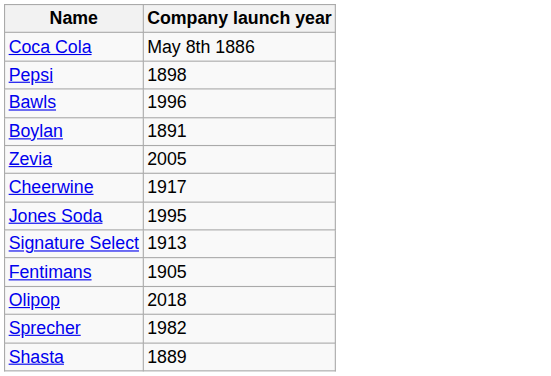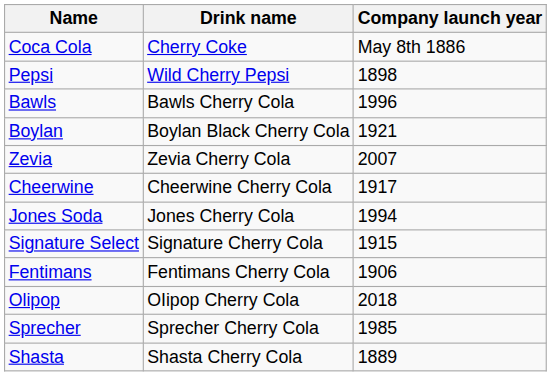 <table class="wikitable">
 <tr>
 <th>Name</th>
+<th>Drink name</th>
 <th>Company launch year</th>
 </tr>
 <tr>
 <td><a href='#'>Coca Cola</a></td>
+<td><a href='#'>Cherry Coke</a></td>
 <td>May 8th 1886</td>
 </tr>
 <tr>
 <td><a href='#'>Pepsi</a></td>
+<td><a href='#'>Wild Cherry Pepsi</a></td>
 <td>1898</td>
 </tr>
 <tr>
 <td><a href='#'>Bawls</a></td>
+<td>Bawls Cherry Cola</td>
 <td>1996</td>
 </tr>
 <tr>
 <td><a href='#'>Boylan</a></td>
-<td>1891</td>
+<td>Boylan Black Cherry Cola</td>
+<td>1921</td>
 </tr>
 <tr>
 <td><a href='#'>Zevia</a></td>
-<td>2005</td>
+<td>Zevia Cherry Cola</td>
+<td>2007</td>
 </tr>
 <tr>
 <td><a href='#'>Cheerwine</a></td>
+<td>Cheerwine Cherry Cola</td>
 <td>1917</td>
 </tr>
 <tr>
 <td><a href='#'>Jones Soda</a></td>
-<td>1995</td>
+<td>Jones Cherry Cola</td>
+<td>1994</td>
 </tr>
 <tr>
 <td><a href='#'>Signature Select</a></td>
-<td>1913</td>
+<td>Signature Cherry Cola</td>
+<td>1915</td>
 </tr>
 <tr>
 <td><a href='#'>Fentimans</a></td>
-<td>1905</td>
+<td>Fentimans Cherry Cola</td>
+<td>1906</td>
 </tr>
 <tr>
 <td><a href='#'>Olipop</a></td>
+<td>OIipop Cherry Cola</td>
 <td>2018</td>
 </tr>
 <tr>
 <td><a href='#'>Sprecher</a></td>
-<td>1982</td>
+<td>Sprecher Cherry Cola</td>
+<td>1985</td>
 </tr>
 <tr>
 <td><a href='#'>Shasta</a></td>
+<td>Shasta Cherry Cola</td>
 <td>1889</td>
 </tr>
 </table>
